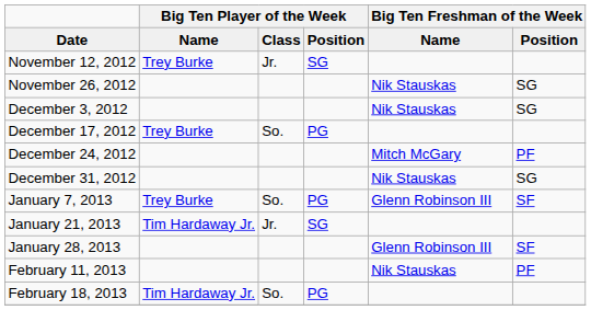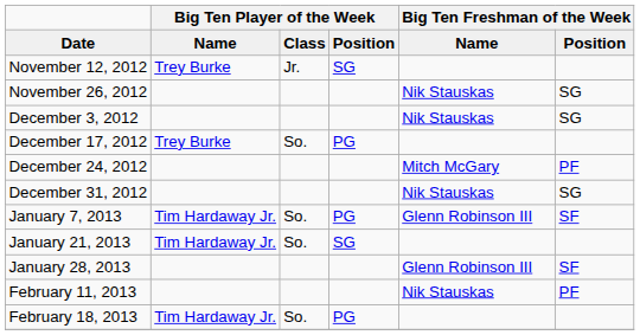 <table class="wikitable">
 <tr>
 <td></td>
 <th colspan=3>Big Ten Player of the Week</th>
 <th colspan=2>Big Ten Freshman of the Week</th>
 </tr>
 <tr style="text-align:center; background:#f0f0f0;">
 <td><strong>Date</strong></td>
 <td><strong>Name</strong></td>
 <td><strong>Class</strong></td>
 <td><strong>Position</strong></td>
 <td><strong>Name</strong></td>
 <td><strong>Position</strong></td>
 </tr>
 <tr>
 <td>November 12, 2012</td>
 <td><a href='#'>Trey Burke</a></td>
 <td>Jr.</td>
 <td><a href='#'>SG</a></td>
 <td></td>
 <td></td>
 </tr>
 <tr>
 <td>November 26, 2012</td>
 <td></td>
 <td></td>
 <td></td>
 <td><a href='#'>Nik Stauskas</a></td>
 <td>SG</td>
 </tr>
 <tr>
 <td>December 3, 2012</td>
 <td></td>
 <td></td>
 <td></td>
 <td><a href='#'>Nik Stauskas</a></td>
 <td>SG</td>
 </tr>
 <tr>
 <td>December 17, 2012</td>
 <td><a href='#'>Trey Burke</a></td>
 <td>So.</td>
 <td><a href='#'>PG</a></td>
 <td></td>
 <td></td>
 </tr>
 <tr>
 <td>December 24, 2012</td>
 <td></td>
 <td></td>
 <td></td>
 <td><a href='#'>Mitch McGary</a></td>
 <td><a href='#'>PF</a></td>
 </tr>
 <tr>
 <td>December 31, 2012</td>
 <td></td>
 <td></td>
 <td></td>
 <td><a href='#'>Nik Stauskas</a></td>
 <td>SG</td>
 </tr>
 <tr>
 <td>January 7, 2013</td>
-<td><a href='#'>Trey Burke</a></td>
+<td><a href='#'>Tim Hardaway Jr.</a></td>
 <td>So.</td>
 <td><a href='#'>PG</a></td>
 <td><a href='#'>Glenn Robinson III</a></td>
 <td><a href='#'>SF</a></td>
 </tr>
 <tr>
 <td>January 21, 2013</td>
 <td><a href='#'>Tim Hardaway Jr.</a></td>
-<td>Jr.</td>
+<td>So.</td>
 <td><a href='#'>SG</a></td>
 <td></td>
 <td></td>
 </tr>
 <tr>
 <td>January 28, 2013</td>
 <td></td>
 <td></td>
 <td></td>
 <td><a href='#'>Glenn Robinson III</a></td>
 <td><a href='#'>SF</a></td>
 </tr>
 <tr>
 <td>February 11, 2013</td>
 <td></td>
 <td></td>
 <td></td>
 <td><a href='#'>Nik Stauskas</a></td>
 <td><a href='#'>PF</a></td>
 </tr>
 <tr>
 <td>February 18, 2013</td>
 <td><a href='#'>Tim Hardaway Jr.</a></td>
 <td>So.</td>
 <td><a href='#'>PG</a></td>
 <td></td>
 <td></td>
 </tr>
 <tr>
 </tr>
 </table>
